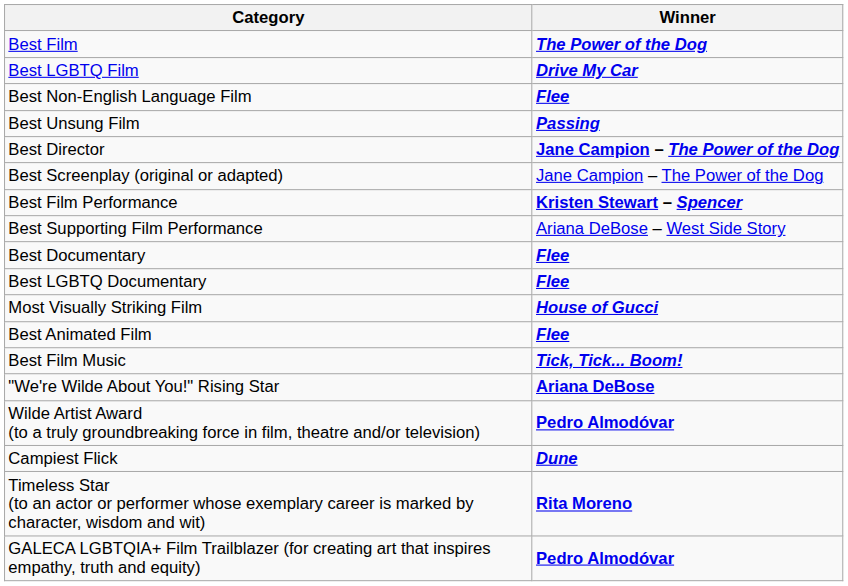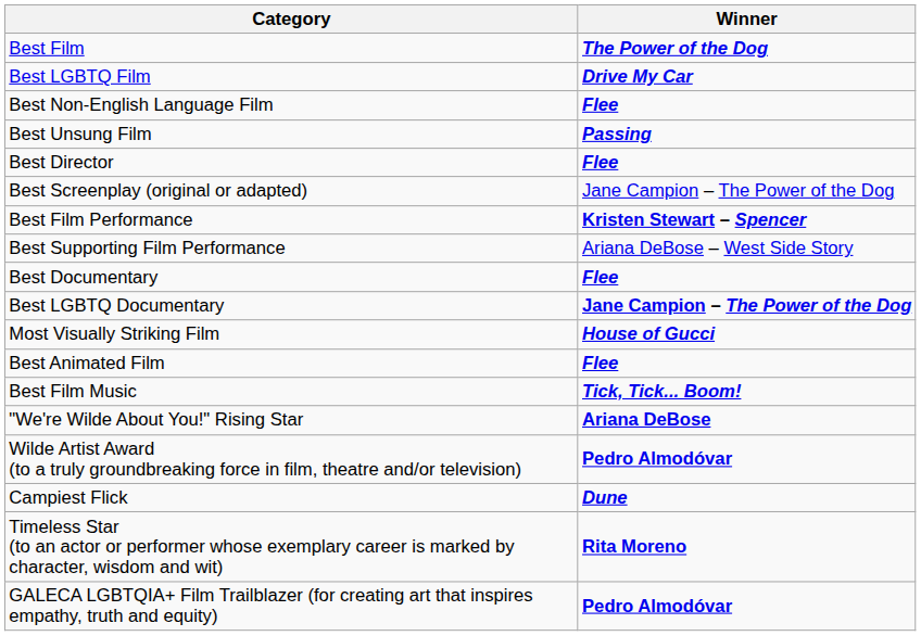 <table class="wikitable">
 <tr>
 <th width="500">Category</th>
 <th>Winner</th>
 </tr>
 <tr>
 <td><a href='#'>Best Film</a></td>
 <td><strong><em><a href='#'>The Power of the Dog</a></em></strong></td>
 </tr>
 <tr>
 <td><a href='#'>Best LGBTQ Film</a></td>
 <td><strong><em><a href='#'>Drive My Car</a></em></strong></td>
 </tr>
 <tr>
 <td>Best Non-English Language Film</td>
 <td><strong><em><a href='#'>Flee</a></em></strong></td>
 </tr>
 <tr>
 <td>Best Unsung Film</td>
 <td><strong><em><a href='#'>Passing</a></em></strong></td>
 </tr>
 <tr>
 <td>Best Director</td>
-<td><strong><a href='#'>Jane Campion</a> – <em><a href='#'>The Power of the Dog</a><strong><em></td>
+<td><strong><em><a href='#'>Flee</a></em></strong></td>
 </tr>
 <tr>
 <td>Best Screenplay (original or adapted)</td>
 <td></strong><a href='#'>Jane Campion</a> – </em><a href='#'>The Power of the Dog</a></em></strong></td>
 </tr>
 <tr>
 <td>Best Film Performance</td>
 <td><strong><a href='#'>Kristen Stewart</a> – <em><a href='#'>Spencer</a><strong><em></td>
 </tr>
 <tr>
 <td>Best Supporting Film Performance</td>
 <td></strong><a href='#'>Ariana DeBose</a> – </em><a href='#'>West Side Story</a></em></strong></td>
 </tr>
 <tr>
 <td>Best Documentary</td>
 <td><strong><em><a href='#'>Flee</a></em></strong></td>
 </tr>
 <tr>
 <td>Best LGBTQ Documentary</td>
-<td><strong><em><a href='#'>Flee</a></em></strong></td>
+<td><strong><a href='#'>Jane Campion</a> – <em><a href='#'>The Power of the Dog</a><strong><em></td>
 </tr>
 <tr>
 <td>Most Visually Striking Film</td>
 <td><strong><em><a href='#'>House of Gucci</a></em></strong></td>
 </tr>
 <tr>
 <td>Best Animated Film</td>
 <td><strong><em><a href='#'>Flee</a></em></strong></td>
 </tr>
 <tr>
 <td>Best Film Music</td>
 <td><strong><em><a href='#'>Tick, Tick... Boom!</a></em></strong></td>
 </tr>
 <tr>
 <td>"We're Wilde About You!" Rising Star</td>
 <td><strong><a href='#'>Ariana DeBose</a></strong></td>
 </tr>
 <tr>
 <td>Wilde Artist Award<br> (to a truly groundbreaking force in film, theatre and/or television)</td>
 <td><strong><a href='#'>Pedro Almodóvar</a></strong></td>
 </tr>
 <tr>
 <td>Campiest Flick</td>
 <td><strong><em><a href='#'>Dune</a></em></strong></td>
 </tr>
 <tr>
 <td>Timeless Star<br> (to an actor or performer whose exemplary career is marked by character, wisdom and wit)</td>
 <td><strong><a href='#'>Rita Moreno</a></strong></td>
 </tr>
 <tr>
 <td>GALECA LGBTQIA+ Film Trailblazer (for creating art that inspires empathy, truth and equity)</td>
 <td><strong><a href='#'>Pedro Almodóvar</a></strong></td>
 </tr>
 </table>
